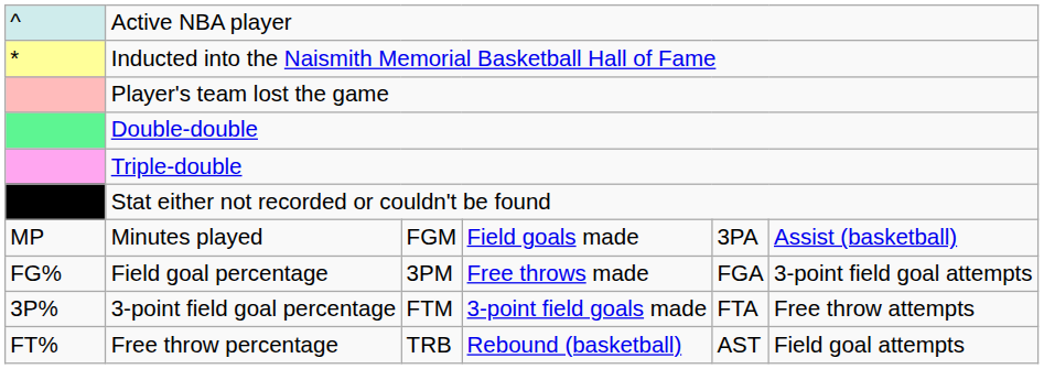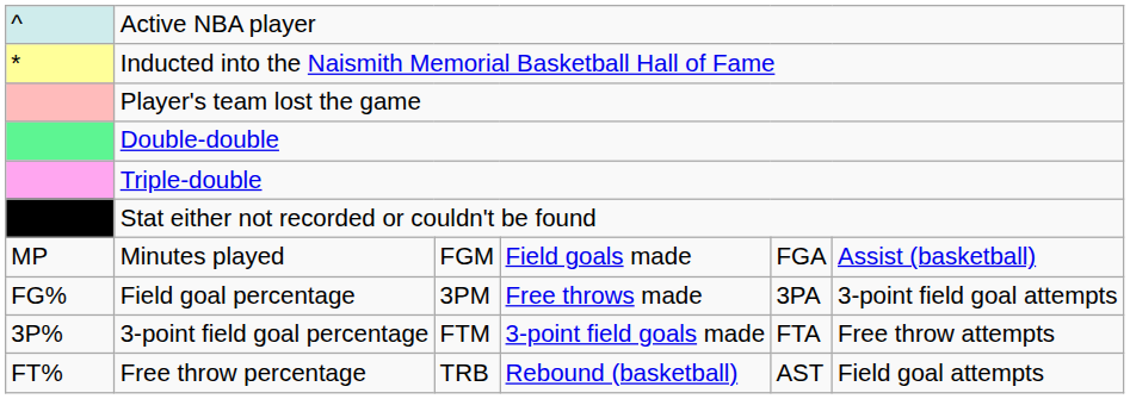 <table class="wikitable">
 <tr>
 <td style="background-color:#CFECEC; width:4em" colspan=1>^</td>
 <td colspan="6">Active NBA player</td>
 </tr>
 <tr>
 <td style="background-color:#FFFF99; width:4em" colspan=1>*</td>
 <td colspan="6">Inducted into the <a href='#'>Naismith Memorial Basketball Hall of Fame</a></td>
 </tr>
 <tr>
 <td style="background-color:#ffbbbb; width:4em" colspan=1></td>
 <td colspan="6">Player's team lost the game</td>
 </tr>
 <tr>
 <td style="background-color:#5df592; width:4em" colspan=1></td>
 <td colspan="6"><a href='#'>Double-double</a></td>
 </tr>
 <tr>
 <td style="background-color:#ffa6f0; width:4em" colspan="1"></td>
 <td colspan="6"><a href='#'>Triple-double</a></td>
 </tr>
 <tr>
 <td style="background-color:#000000; width:4em" colspan="1"></td>
 <td colspan="6">Stat either not recorded or couldn't be found</td>
 </tr>
 <tr>
 <td style="width:1em">MP</td>
 <td colspan=2>Minutes played</td>
 <td>FGM</td>
 <td><a href='#'>Field goals</a> made</td>
-<td>3PA</td>
+<td>FGA</td>
 <td><a href='#'>Assist (basketball)</a></td>
 </tr>
 <tr>
 <td style="width:1em">FG%</td>
 <td colspan=2>Field goal percentage</td>
 <td>3PM</td>
 <td><a href='#'>Free throws</a> made</td>
-<td>FGA</td>
+<td>3PA</td>
 <td>3-point field goal attempts</td>
 </tr>
 <tr>
 <td style="width:1em">3P%</td>
 <td colspan=2>3-point field goal percentage</td>
 <td>FTM</td>
 <td><a href='#'>3-point field goals</a> made</td>
 <td>FTA</td>
 <td>Free throw attempts</td>
 </tr>
 <tr>
 <td style="width:1em">FT%</td>
 <td colspan=2>Free throw percentage</td>
 <td>TRB</td>
 <td><a href='#'>Rebound (basketball)</a></td>
 <td>AST</td>
 <td>Field goal attempts</td>
 </tr>
 </table>
